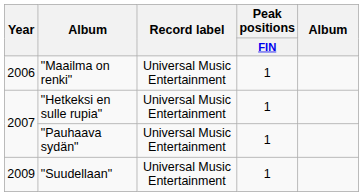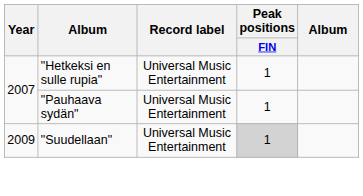 <table class="wikitable">
 <tr>
 <th align="center" rowspan="2" width="10">Year</th>
 <th align="center" rowspan="2" width="120">Album</th>
 <th align="center" rowspan="2" width="120">Record label</th>
 <th align="center" colspan="1" width="20">Peak positions</th>
 <th align="center" rowspan="2" width="70">Album</th>
 </tr>
 <tr>
 <th scope="col" style="width:3em;font-size:90%;"><a href='#'>FIN</a><br></th>
-</tr>
-<tr>
-<td style="text-align:center;">2006</td>
-<td>"Maailma on renki"</td>
-<td style="text-align:center;">Universal Music Entertainment</td>
-<td style="text-align:center;">1</td>
-<td style="text-align:center;"></td>
 </tr>
 <tr>
 <td style="text-align:center;" rowspan=2>2007</td>
 <td>"Hetkeksi en sulle rupia"</td>
 <td style="text-align:center;">Universal Music Entertainment</td>
 <td style="text-align:center;">1</td>
 <td style="text-align:center;"></td>
 </tr>
 <tr>
 <td>"Pauhaava sydän"</td>
 <td style="text-align:center;">Universal Music Entertainment</td>
 <td style="text-align:center;">1</td>
 <td style="text-align:center;"></td>
 </tr>
 <tr>
 <td style="text-align:center;" rowspan=1>2009</td>
 <td>"Suudellaan"</td>
 <td style="text-align:center;">Universal Music Entertainment</td>
-<td style="text-align:center;">1</td>
+<td style="background: lightgrey; text-align:center;">1</td>
 <td style="text-align:center;"></td>
 </tr>
 </table>
